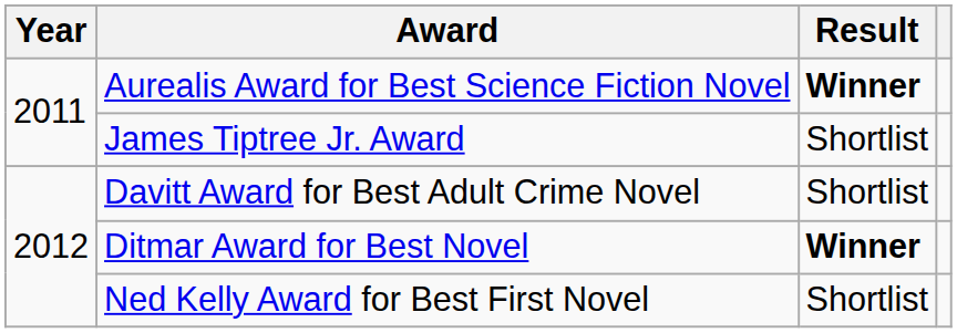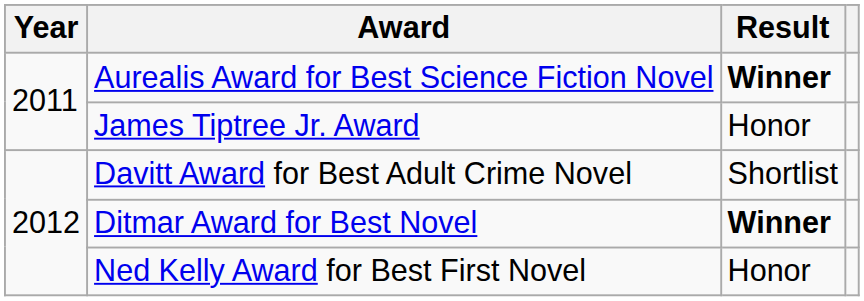 <table class="wikitable">
 <tr>
 <th>Year</th>
 <th>Award</th>
 <th>Result</th>
 <th></th>
 </tr>
 <tr>
 <td rowspan="2">2011</td>
 <td><a href='#'>Aurealis Award for Best Science Fiction Novel</a></td>
 <td><strong>Winner</strong></td>
 <td></td>
 </tr>
 <tr>
 <td><a href='#'>James Tiptree Jr. Award</a></td>
-<td>Shortlist</td>
+<td>Honor</td>
 <td></td>
 </tr>
 <tr>
 <td rowspan="3">2012</td>
 <td><a href='#'>Davitt Award</a> for Best Adult Crime Novel</td>
 <td>Shortlist</td>
 <td></td>
 </tr>
 <tr>
 <td><a href='#'>Ditmar Award for Best Novel</a></td>
 <td><strong>Winner</strong></td>
 <td></td>
 </tr>
 <tr>
 <td><a href='#'>Ned Kelly Award</a> for Best First Novel</td>
-<td>Shortlist</td>
+<td>Honor</td>
 <td></td>
 </tr>
 </table>
